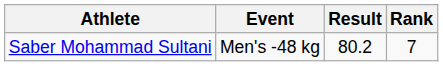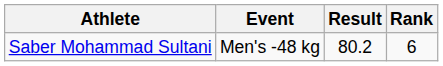 <table class=wikitable style="font-size:90%; text-align:center;">
 <tr>
 <th>Athlete</th>
 <th>Event</th>
 <th>Result</th>
 <th>Rank</th>
 </tr>
 <tr>
 <td align=left><a href='#'>Saber Mohammad Sultani</a></td>
 <td>Men's -48 kg</td>
 <td>80.2</td>
-<td>7</td>
+<td>6</td>
 </tr>
 </table>
